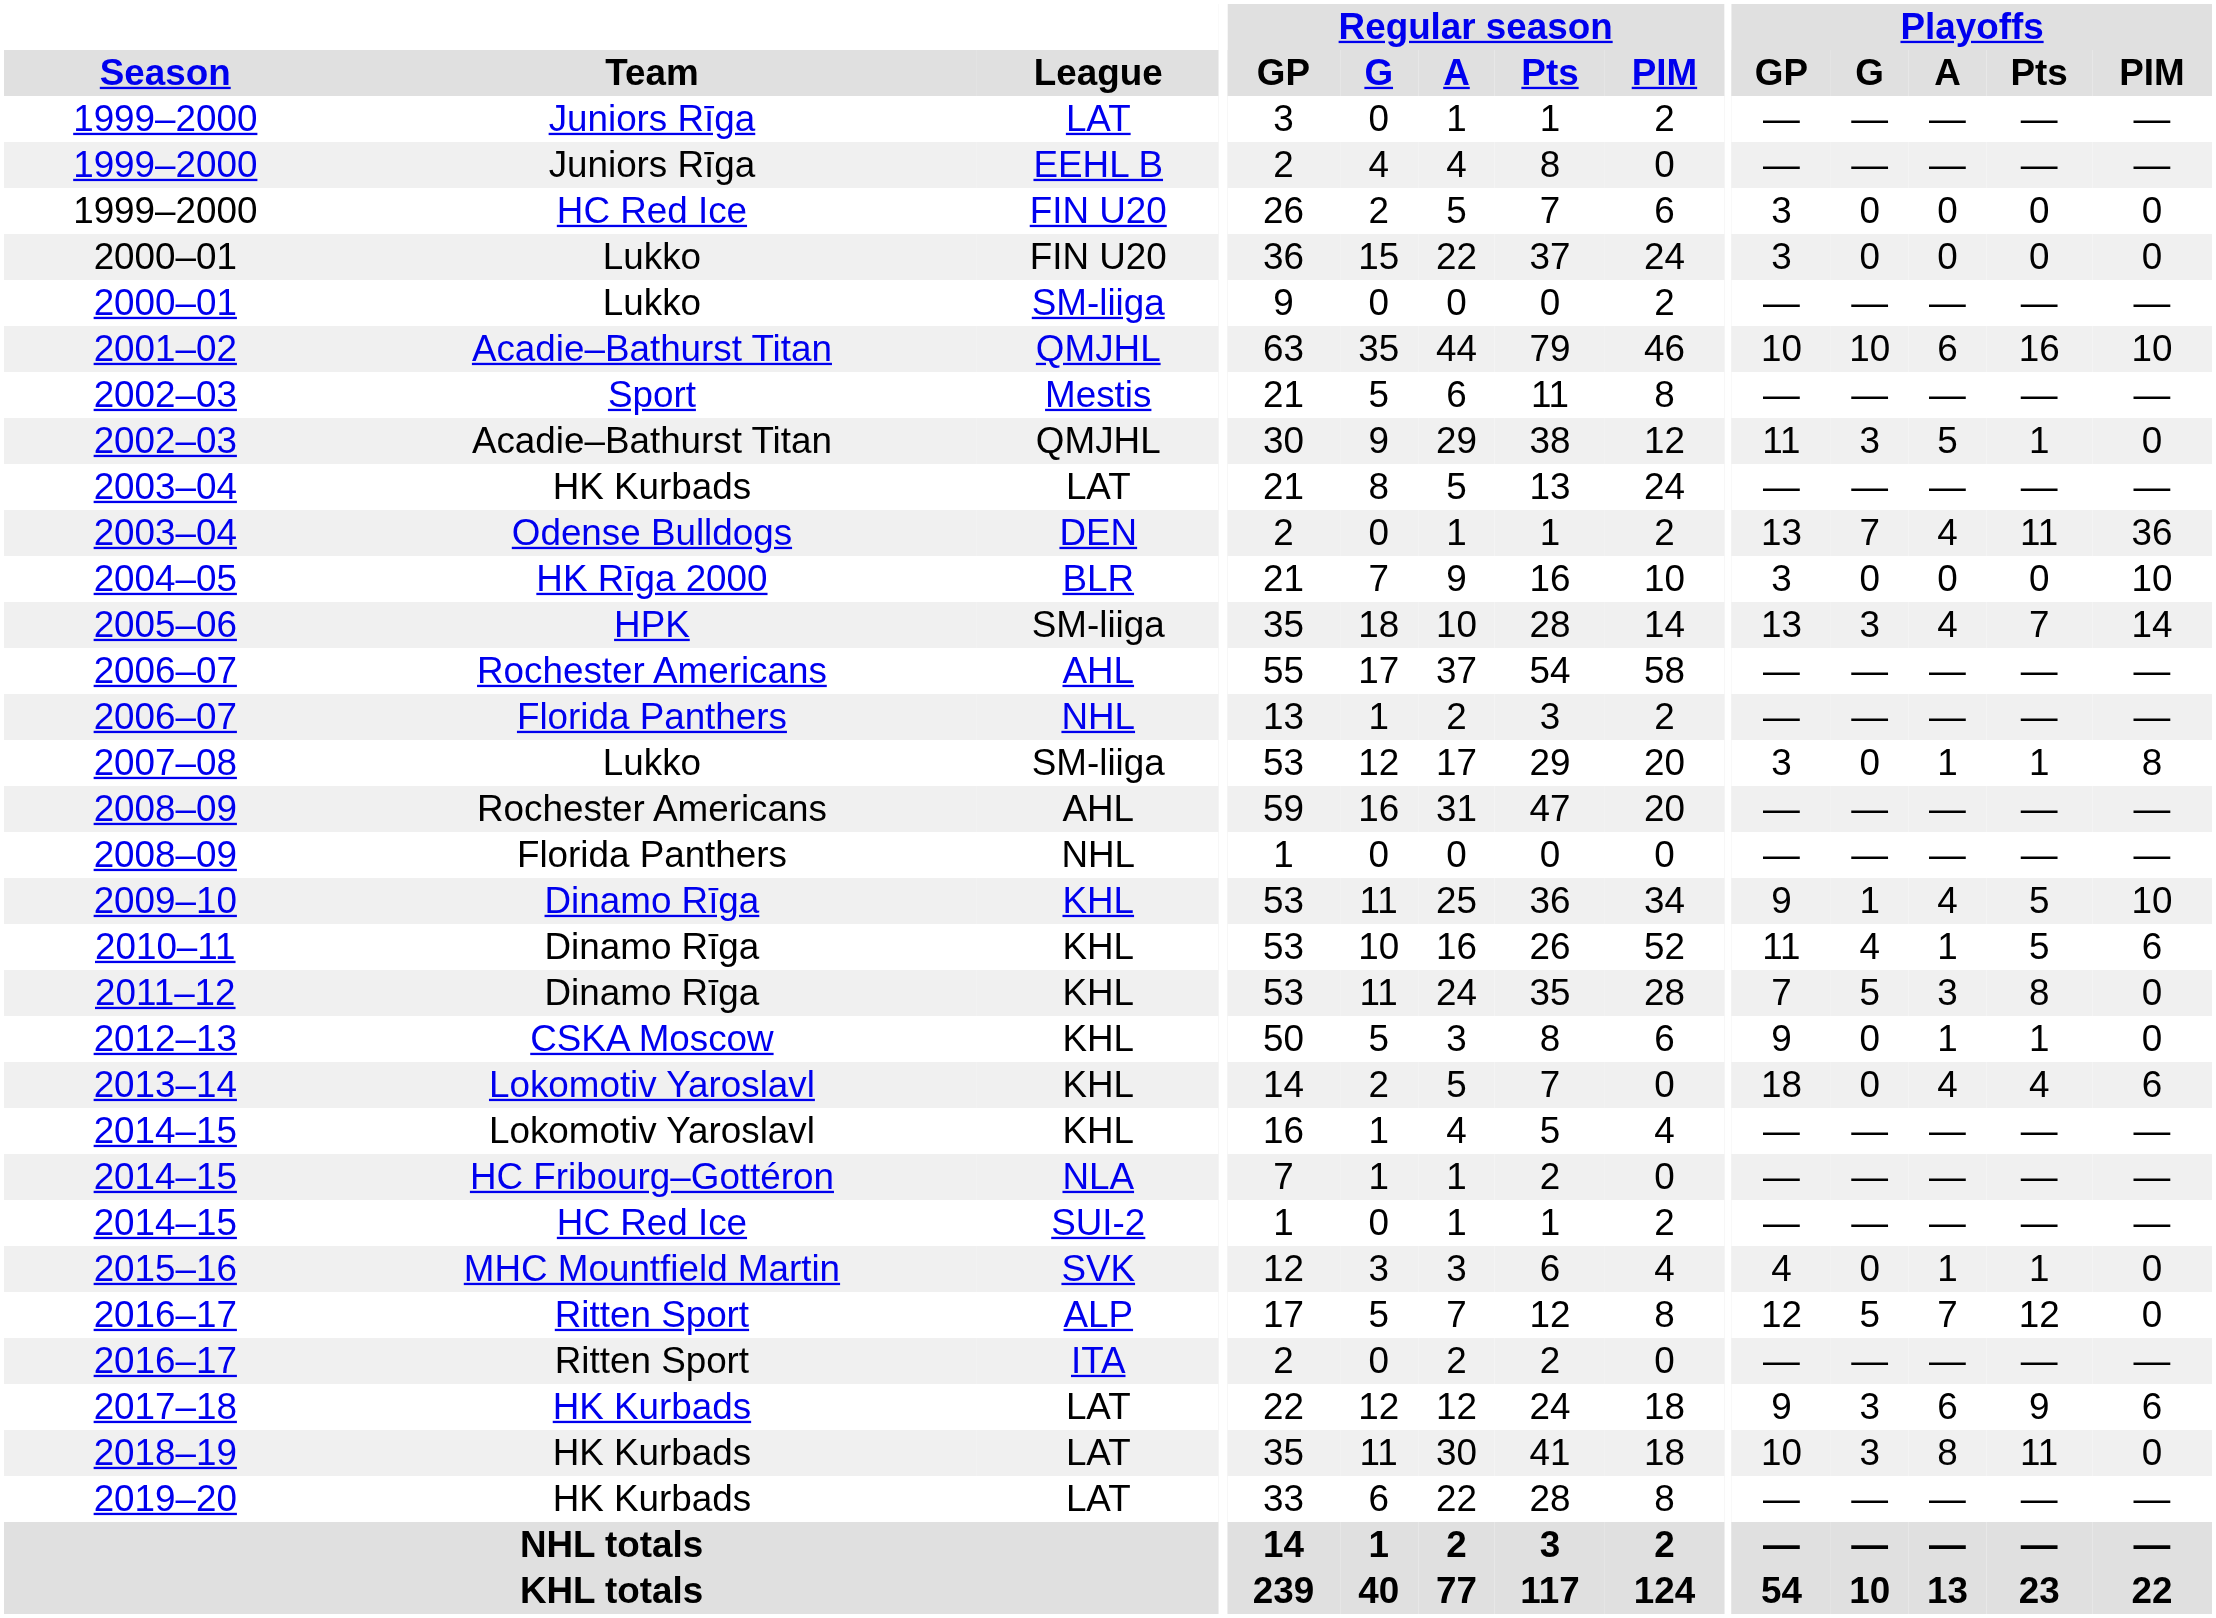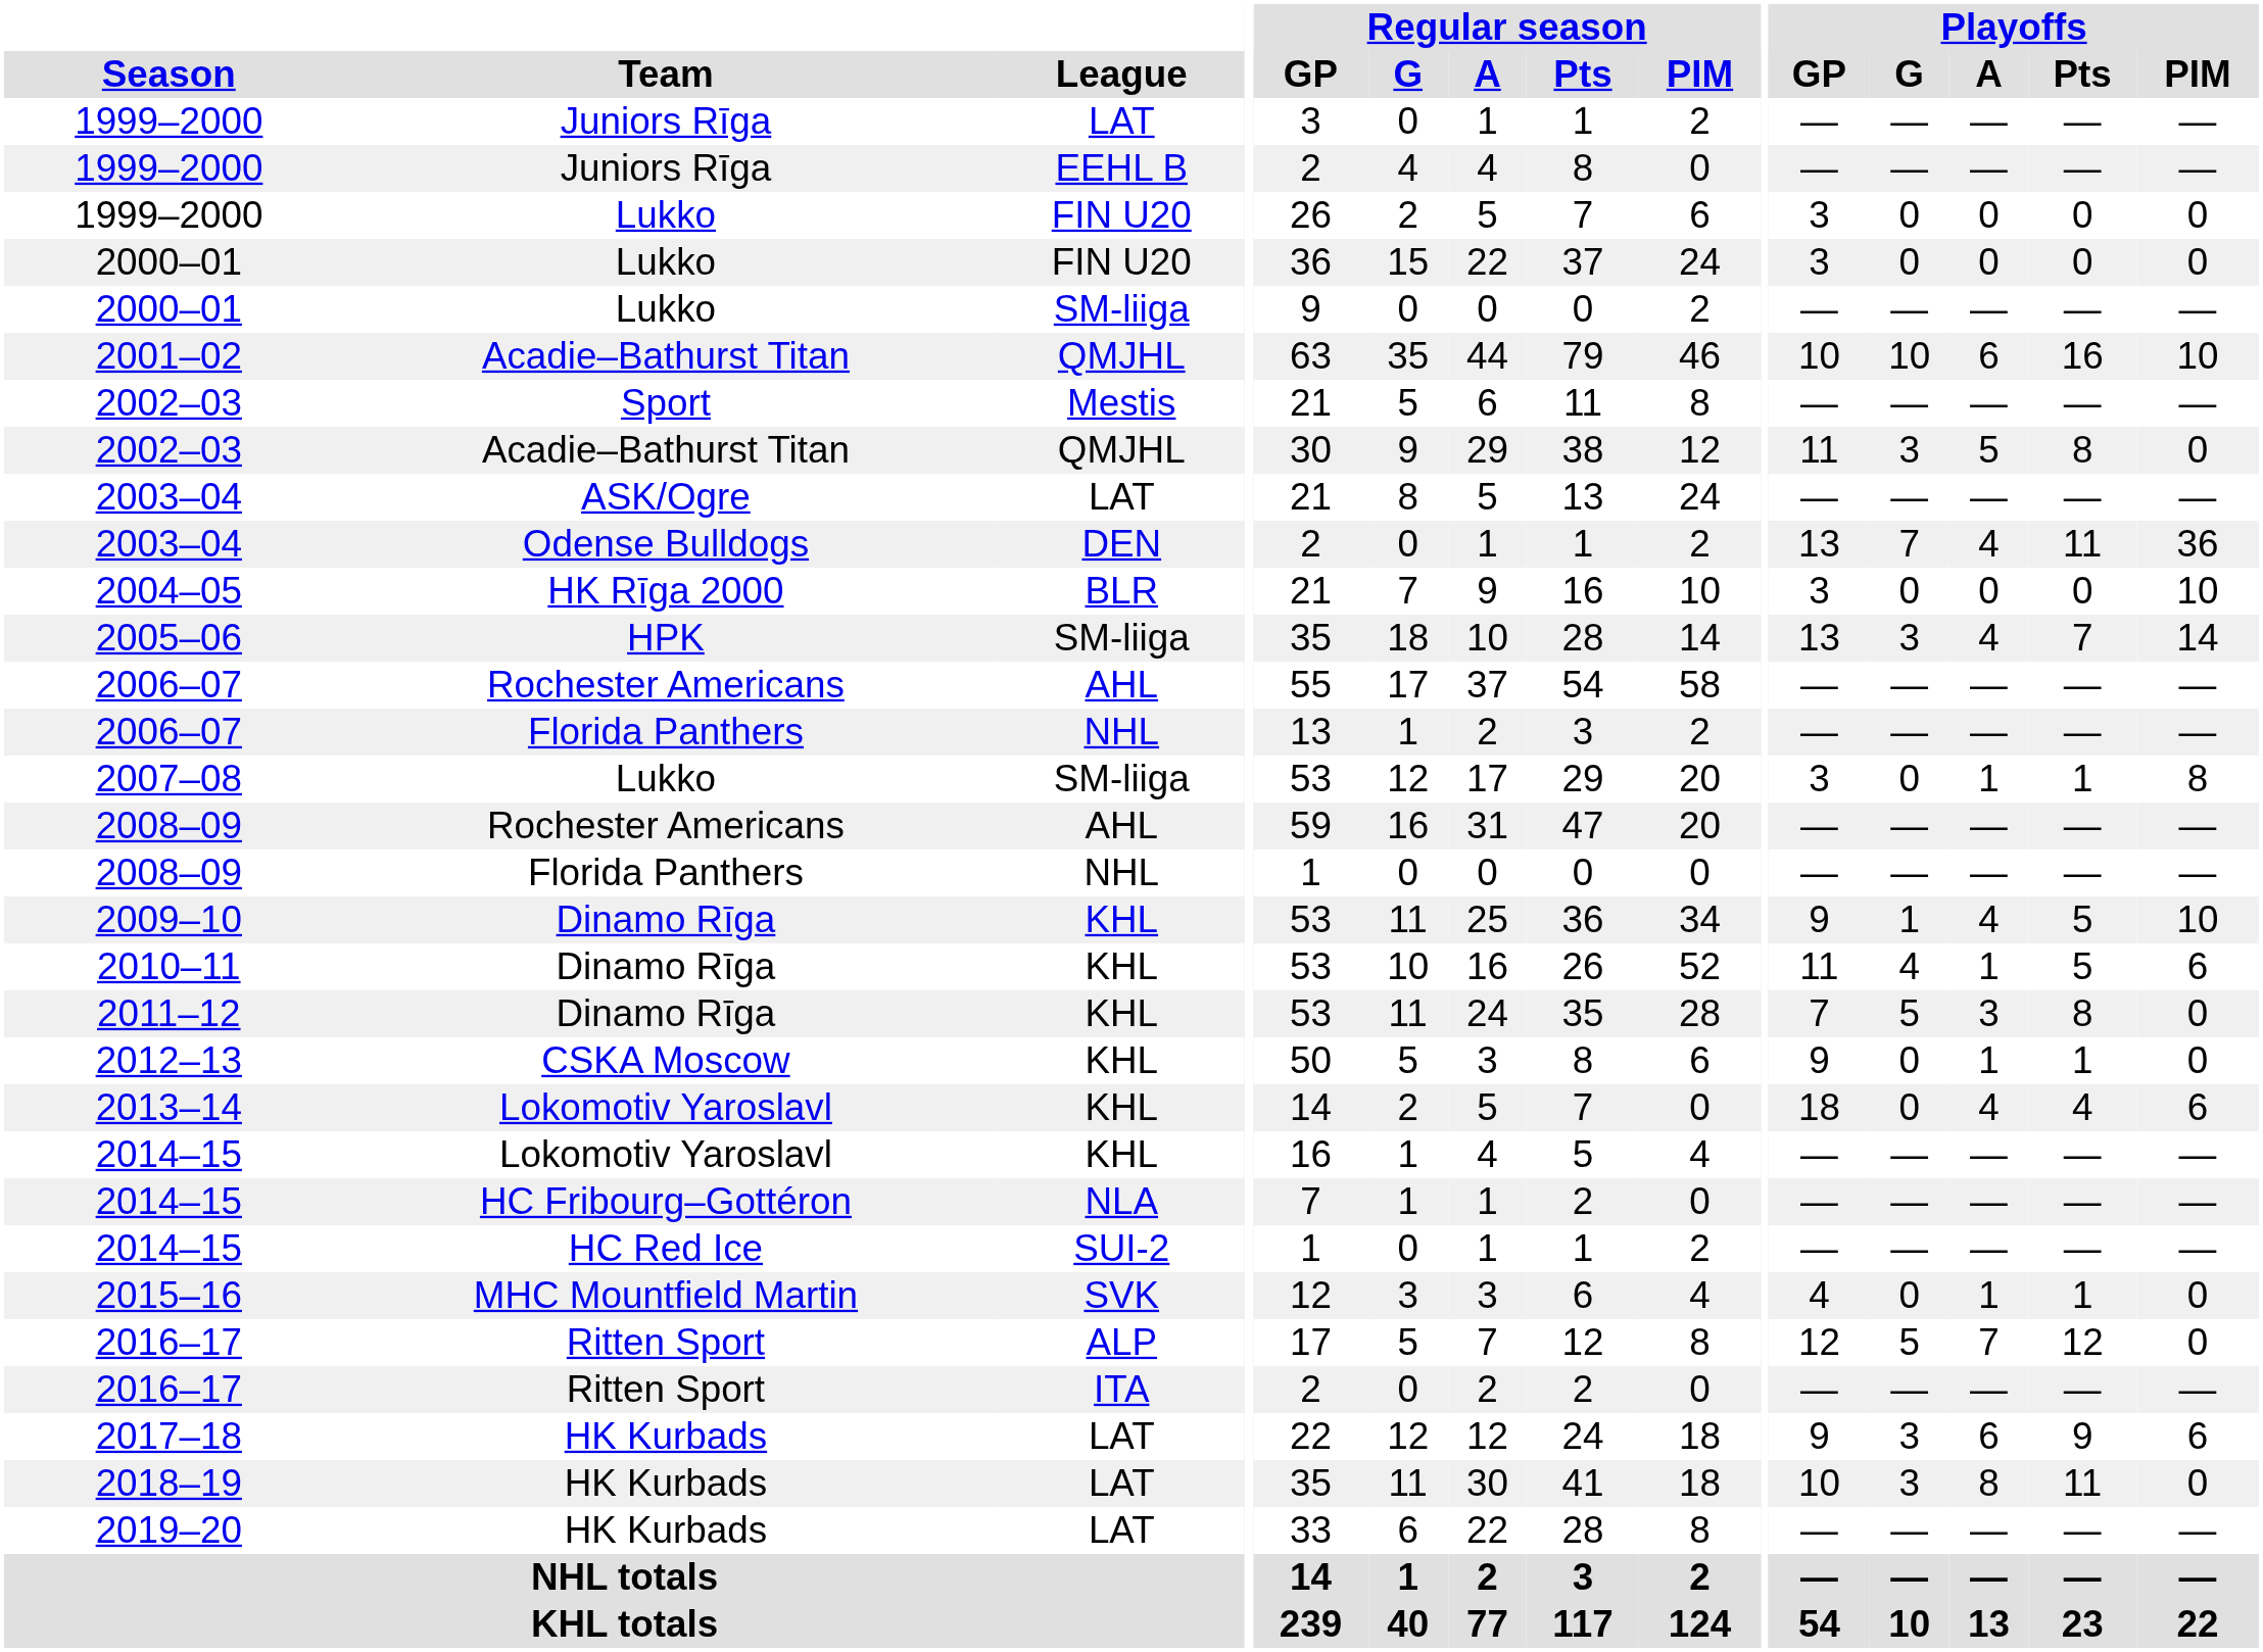 <table border="0" cellpadding="1" cellspacing="0" style="text-align:center; width:60em">
 <tr bgcolor="#e0e0e0">
 <th colspan="3" bgcolor="#ffffff"></th>
 <th rowspan="100" bgcolor="#ffffff"></th>
 <th colspan="5"><a href='#'>Regular season</a></th>
 <th rowspan="100" bgcolor="#ffffff"></th>
 <th colspan="5"><a href='#'>Playoffs</a></th>
 </tr>
 <tr bgcolor="#e0e0e0">
 <th><a href='#'>Season</a></th>
 <th>Team</th>
 <th>League</th>
 <th>GP</th>
 <th><a href='#'>G</a></th>
 <th><a href='#'>A</a></th>
 <th><a href='#'>Pts</a></th>
 <th><a href='#'>PIM</a></th>
 <th>GP</th>
 <th>G</th>
 <th>A</th>
 <th>Pts</th>
 <th>PIM</th>
 </tr>
 <tr>
 <td><a href='#'>1999–2000</a></td>
 <td><a href='#'>Juniors Rīga</a></td>
 <td><a href='#'>LAT</a></td>
 <td>3</td>
 <td>0</td>
 <td>1</td>
 <td>1</td>
 <td>2</td>
 <td>—</td>
 <td>—</td>
 <td>—</td>
 <td>—</td>
 <td>—</td>
 </tr>
 <tr bgcolor="#f0f0f0">
 <td><a href='#'>1999–2000</a></td>
 <td>Juniors Rīga</td>
 <td><a href='#'>EEHL B</a></td>
 <td>2</td>
 <td>4</td>
 <td>4</td>
 <td>8</td>
 <td>0</td>
 <td>—</td>
 <td>—</td>
 <td>—</td>
 <td>—</td>
 <td>—</td>
 </tr>
 <tr>
 <td>1999–2000</td>
-<td><a href='#'>HC Red Ice</a></td>
+<td><a href='#'>Lukko</a></td>
 <td><a href='#'>FIN U20</a></td>
 <td>26</td>
 <td>2</td>
 <td>5</td>
 <td>7</td>
 <td>6</td>
 <td>3</td>
 <td>0</td>
 <td>0</td>
 <td>0</td>
 <td>0</td>
 </tr>
 <tr bgcolor="#f0f0f0">
 <td>2000–01</td>
 <td>Lukko</td>
 <td>FIN U20</td>
 <td>36</td>
 <td>15</td>
 <td>22</td>
 <td>37</td>
 <td>24</td>
 <td>3</td>
 <td>0</td>
 <td>0</td>
 <td>0</td>
 <td>0</td>
 </tr>
 <tr>
 <td><a href='#'>2000–01</a></td>
 <td>Lukko</td>
 <td><a href='#'>SM-liiga</a></td>
 <td>9</td>
 <td>0</td>
 <td>0</td>
 <td>0</td>
 <td>2</td>
 <td>—</td>
 <td>—</td>
 <td>—</td>
 <td>—</td>
 <td>—</td>
 </tr>
 <tr bgcolor="#f0f0f0">
 <td><a href='#'>2001–02</a></td>
 <td><a href='#'>Acadie–Bathurst Titan</a></td>
 <td><a href='#'>QMJHL</a></td>
 <td>63</td>
 <td>35</td>
 <td>44</td>
 <td>79</td>
 <td>46</td>
 <td>10</td>
 <td>10</td>
 <td>6</td>
 <td>16</td>
 <td>10</td>
 </tr>
 <tr>
 <td><a href='#'>2002–03</a></td>
 <td><a href='#'>Sport</a></td>
 <td><a href='#'>Mestis</a></td>
 <td>21</td>
 <td>5</td>
 <td>6</td>
 <td>11</td>
 <td>8</td>
 <td>—</td>
 <td>—</td>
 <td>—</td>
 <td>—</td>
 <td>—</td>
 </tr>
 <tr bgcolor="#f0f0f0">
 <td><a href='#'>2002–03</a></td>
 <td>Acadie–Bathurst Titan</td>
 <td>QMJHL</td>
 <td>30</td>
 <td>9</td>
 <td>29</td>
 <td>38</td>
 <td>12</td>
 <td>11</td>
 <td>3</td>
 <td>5</td>
-<td>1</td>
+<td>8</td>
 <td>0</td>
 </tr>
 <tr>
 <td><a href='#'>2003–04</a></td>
-<td>HK Kurbads</td>
+<td><a href='#'>ASK/Ogre</a></td>
 <td>LAT</td>
 <td>21</td>
 <td>8</td>
 <td>5</td>
 <td>13</td>
 <td>24</td>
 <td>—</td>
 <td>—</td>
 <td>—</td>
 <td>—</td>
 <td>—</td>
 </tr>
 <tr bgcolor="#f0f0f0">
 <td><a href='#'>2003–04</a></td>
 <td><a href='#'>Odense Bulldogs</a></td>
 <td><a href='#'>DEN</a></td>
 <td>2</td>
 <td>0</td>
 <td>1</td>
 <td>1</td>
 <td>2</td>
 <td>13</td>
 <td>7</td>
 <td>4</td>
 <td>11</td>
 <td>36</td>
 </tr>
 <tr>
 <td><a href='#'>2004–05</a></td>
 <td><a href='#'>HK Rīga 2000</a></td>
 <td><a href='#'>BLR</a></td>
 <td>21</td>
 <td>7</td>
 <td>9</td>
 <td>16</td>
 <td>10</td>
 <td>3</td>
 <td>0</td>
 <td>0</td>
 <td>0</td>
 <td>10</td>
 </tr>
 <tr bgcolor="#f0f0f0">
 <td><a href='#'>2005–06</a></td>
 <td><a href='#'>HPK</a></td>
 <td>SM-liiga</td>
 <td>35</td>
 <td>18</td>
 <td>10</td>
 <td>28</td>
 <td>14</td>
 <td>13</td>
 <td>3</td>
 <td>4</td>
 <td>7</td>
 <td>14</td>
 </tr>
 <tr>
 <td><a href='#'>2006–07</a></td>
 <td><a href='#'>Rochester Americans</a></td>
 <td><a href='#'>AHL</a></td>
 <td>55</td>
 <td>17</td>
 <td>37</td>
 <td>54</td>
 <td>58</td>
 <td>—</td>
 <td>—</td>
 <td>—</td>
 <td>—</td>
 <td>—</td>
 </tr>
 <tr bgcolor="#f0f0f0">
 <td><a href='#'>2006–07</a></td>
 <td><a href='#'>Florida Panthers</a></td>
 <td><a href='#'>NHL</a></td>
 <td>13</td>
 <td>1</td>
 <td>2</td>
 <td>3</td>
 <td>2</td>
 <td>—</td>
 <td>—</td>
 <td>—</td>
 <td>—</td>
 <td>—</td>
 </tr>
 <tr>
 <td><a href='#'>2007–08</a></td>
 <td>Lukko</td>
 <td>SM-liiga</td>
 <td>53</td>
 <td>12</td>
 <td>17</td>
 <td>29</td>
 <td>20</td>
 <td>3</td>
 <td>0</td>
 <td>1</td>
 <td>1</td>
 <td>8</td>
 </tr>
 <tr bgcolor="#f0f0f0">
 <td><a href='#'>2008–09</a></td>
 <td>Rochester Americans</td>
 <td>AHL</td>
 <td>59</td>
 <td>16</td>
 <td>31</td>
 <td>47</td>
 <td>20</td>
 <td>—</td>
 <td>—</td>
 <td>—</td>
 <td>—</td>
 <td>—</td>
 </tr>
 <tr>
 <td><a href='#'>2008–09</a></td>
 <td>Florida Panthers</td>
 <td>NHL</td>
 <td>1</td>
 <td>0</td>
 <td>0</td>
 <td>0</td>
 <td>0</td>
 <td>—</td>
 <td>—</td>
 <td>—</td>
 <td>—</td>
 <td>—</td>
 </tr>
 <tr bgcolor="#f0f0f0">
 <td><a href='#'>2009–10</a></td>
 <td><a href='#'>Dinamo Rīga</a></td>
 <td><a href='#'>KHL</a></td>
 <td>53</td>
 <td>11</td>
 <td>25</td>
 <td>36</td>
 <td>34</td>
 <td>9</td>
 <td>1</td>
 <td>4</td>
 <td>5</td>
 <td>10</td>
 </tr>
 <tr>
 <td><a href='#'>2010–11</a></td>
 <td>Dinamo Rīga</td>
 <td>KHL</td>
 <td>53</td>
 <td>10</td>
 <td>16</td>
 <td>26</td>
 <td>52</td>
 <td>11</td>
 <td>4</td>
 <td>1</td>
 <td>5</td>
 <td>6</td>
 </tr>
 <tr bgcolor="#f0f0f0">
 <td><a href='#'>2011–12</a></td>
 <td>Dinamo Rīga</td>
 <td>KHL</td>
 <td>53</td>
 <td>11</td>
 <td>24</td>
 <td>35</td>
 <td>28</td>
 <td>7</td>
 <td>5</td>
 <td>3</td>
 <td>8</td>
 <td>0</td>
 </tr>
 <tr>
 <td><a href='#'>2012–13</a></td>
 <td><a href='#'>CSKA Moscow</a></td>
 <td>KHL</td>
 <td>50</td>
 <td>5</td>
 <td>3</td>
 <td>8</td>
 <td>6</td>
 <td>9</td>
 <td>0</td>
 <td>1</td>
 <td>1</td>
 <td>0</td>
 </tr>
 <tr bgcolor="#f0f0f0">
 <td><a href='#'>2013–14</a></td>
 <td><a href='#'>Lokomotiv Yaroslavl</a></td>
 <td>KHL</td>
 <td>14</td>
 <td>2</td>
 <td>5</td>
 <td>7</td>
 <td>0</td>
 <td>18</td>
 <td>0</td>
 <td>4</td>
 <td>4</td>
 <td>6</td>
 </tr>
 <tr>
 <td><a href='#'>2014–15</a></td>
 <td>Lokomotiv Yaroslavl</td>
 <td>KHL</td>
 <td>16</td>
 <td>1</td>
 <td>4</td>
 <td>5</td>
 <td>4</td>
 <td>—</td>
 <td>—</td>
 <td>—</td>
 <td>—</td>
 <td>—</td>
 </tr>
 <tr bgcolor="#f0f0f0">
 <td><a href='#'>2014–15</a></td>
 <td><a href='#'>HC Fribourg–Gottéron</a></td>
 <td><a href='#'>NLA</a></td>
 <td>7</td>
 <td>1</td>
 <td>1</td>
 <td>2</td>
 <td>0</td>
 <td>—</td>
 <td>—</td>
 <td>—</td>
 <td>—</td>
 <td>—</td>
 </tr>
 <tr>
 <td><a href='#'>2014–15</a></td>
 <td><a href='#'>HC Red Ice</a></td>
 <td><a href='#'>SUI-2</a></td>
 <td>1</td>
 <td>0</td>
 <td>1</td>
 <td>1</td>
 <td>2</td>
 <td>—</td>
 <td>—</td>
 <td>—</td>
 <td>—</td>
 <td>—</td>
 </tr>
 <tr bgcolor="#f0f0f0">
 <td><a href='#'>2015–16</a></td>
 <td><a href='#'>MHC Mountfield Martin</a></td>
 <td><a href='#'>SVK</a></td>
 <td>12</td>
 <td>3</td>
 <td>3</td>
 <td>6</td>
 <td>4</td>
 <td>4</td>
 <td>0</td>
 <td>1</td>
 <td>1</td>
 <td>0</td>
 </tr>
 <tr>
 <td><a href='#'>2016–17</a></td>
 <td><a href='#'>Ritten Sport</a></td>
 <td><a href='#'>ALP</a></td>
 <td>17</td>
 <td>5</td>
 <td>7</td>
 <td>12</td>
 <td>8</td>
 <td>12</td>
 <td>5</td>
 <td>7</td>
 <td>12</td>
 <td>0</td>
 </tr>
 <tr bgcolor="#f0f0f0">
 <td><a href='#'>2016–17</a></td>
 <td>Ritten Sport</td>
 <td><a href='#'>ITA</a></td>
 <td>2</td>
 <td>0</td>
 <td>2</td>
 <td>2</td>
 <td>0</td>
 <td>—</td>
 <td>—</td>
 <td>—</td>
 <td>—</td>
 <td>—</td>
 </tr>
 <tr>
 <td><a href='#'>2017–18</a></td>
 <td><a href='#'>HK Kurbads</a></td>
 <td>LAT</td>
 <td>22</td>
 <td>12</td>
 <td>12</td>
 <td>24</td>
 <td>18</td>
 <td>9</td>
 <td>3</td>
 <td>6</td>
 <td>9</td>
 <td>6</td>
 </tr>
 <tr bgcolor="#f0f0f0">
 <td><a href='#'>2018–19</a></td>
 <td>HK Kurbads</td>
 <td>LAT</td>
 <td>35</td>
 <td>11</td>
 <td>30</td>
 <td>41</td>
 <td>18</td>
 <td>10</td>
 <td>3</td>
 <td>8</td>
 <td>11</td>
 <td>0</td>
 </tr>
 <tr>
 <td><a href='#'>2019–20</a></td>
 <td>HK Kurbads</td>
 <td>LAT</td>
 <td>33</td>
 <td>6</td>
 <td>22</td>
 <td>28</td>
 <td>8</td>
 <td>—</td>
 <td>—</td>
 <td>—</td>
 <td>—</td>
 <td>—</td>
 </tr>
 <tr bgcolor="#e0e0e0">
 <th colspan="3">NHL totals</th>
 <th>14</th>
 <th>1</th>
 <th>2</th>
 <th>3</th>
 <th>2</th>
 <th>—</th>
 <th>—</th>
 <th>—</th>
 <th>—</th>
 <th>—</th>
 </tr>
 <tr bgcolor="#e0e0e0">
 <th colspan="3">KHL totals</th>
 <th>239</th>
 <th>40</th>
 <th>77</th>
 <th>117</th>
 <th>124</th>
 <th>54</th>
 <th>10</th>
 <th>13</th>
 <th>23</th>
 <th>22</th>
 </tr>
 </table>
